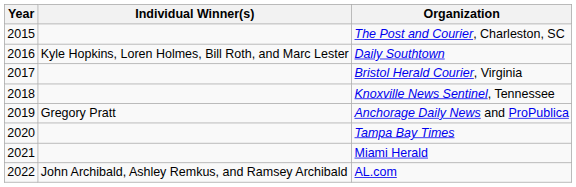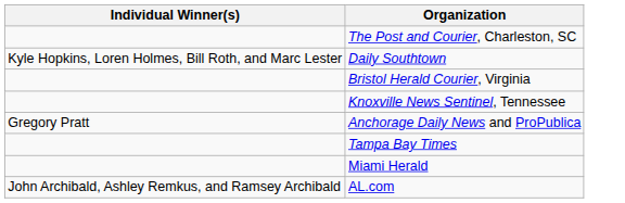 <table class="wikitable sortable">
 <tr>
-<th>Year</th>
 <th>Individual Winner(s)</th>
 <th>Organization</th>
 </tr>
 <tr>
-<td>2015</td>
 <td></td>
 <td><em><a href='#'>The Post and Courier</a></em>, Charleston, SC</td>
 </tr>
 <tr>
-<td>2016</td>
 <td>Kyle Hopkins, Loren Holmes, Bill Roth, and Marc Lester</td>
 <td><em><a href='#'>Daily Southtown</a></em></td>
 </tr>
 <tr>
-<td>2017</td>
 <td></td>
 <td><em><a href='#'>Bristol Herald Courier</a></em>, Virginia</td>
 </tr>
 <tr>
-<td>2018</td>
 <td></td>
 <td><em><a href='#'>Knoxville News Sentinel</a></em>, Tennessee</td>
 </tr>
 <tr>
-<td>2019</td>
 <td>Gregory Pratt</td>
 <td><em><a href='#'>Anchorage Daily News</a></em> and <a href='#'>ProPublica</a></td>
 </tr>
 <tr>
-<td>2020</td>
 <td></td>
 <td><em><a href='#'>Tampa Bay Times</a></em></td>
 </tr>
 <tr>
-<td>2021</td>
 <td></td>
 <td><a href='#'>Miami Herald</a></td>
 </tr>
 <tr>
-<td>2022</td>
 <td>John Archibald, Ashley Remkus, and Ramsey Archibald</td>
 <td><a href='#'>AL.com</a></td>
 </tr>
 </table>
